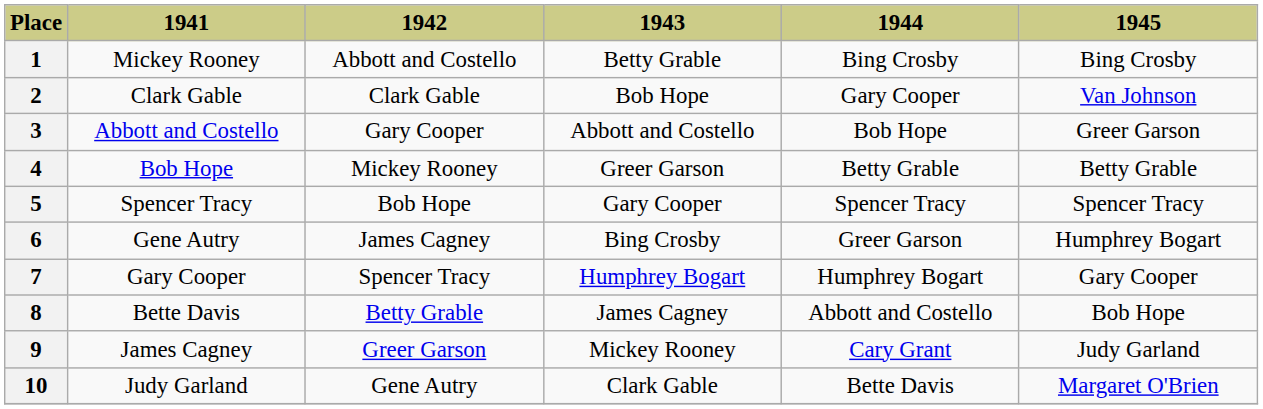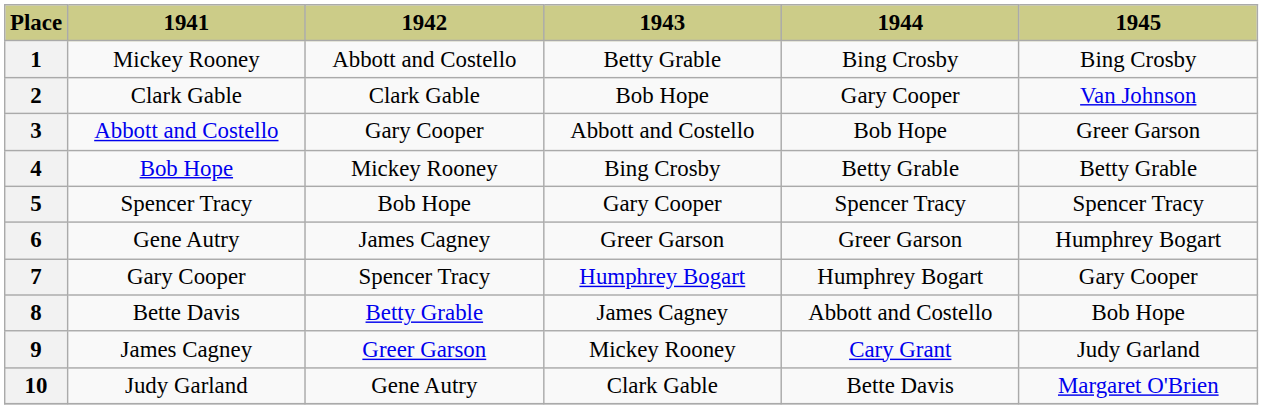 <table class="wikitable" style="text-align:center">
 <tr>
 <th scope="col" style="background:#CC8" width="5%">Place</th>
 <th scope="col" style="background:#CC8" width="19%">1941</th>
 <th scope="col" style="background:#CC8" width="19%">1942</th>
 <th scope="col" style="background:#CC8" width="19%">1943</th>
 <th scope="col" style="background:#CC8" width="19%">1944</th>
 <th scope="col" style="background:#CC8" width="19%">1945</th>
 </tr>
 <tr>
 <th scope="row">1</th>
 <td>Mickey Rooney</td>
 <td>Abbott and Costello</td>
 <td>Betty Grable</td>
 <td>Bing Crosby</td>
 <td>Bing Crosby</td>
 </tr>
 <tr>
 <th scope="row">2</th>
 <td>Clark Gable</td>
 <td>Clark Gable</td>
 <td>Bob Hope</td>
 <td>Gary Cooper</td>
 <td><a href='#'>Van Johnson</a></td>
 </tr>
 <tr>
 <th scope="row">3</th>
 <td><a href='#'>Abbott and Costello</a></td>
 <td>Gary Cooper</td>
 <td>Abbott and Costello</td>
 <td>Bob Hope</td>
 <td>Greer Garson</td>
 </tr>
 <tr>
 <th scope="row">4</th>
 <td><a href='#'>Bob Hope</a></td>
 <td>Mickey Rooney</td>
-<td>Greer Garson</td>
+<td>Bing Crosby</td>
 <td>Betty Grable</td>
 <td>Betty Grable</td>
 </tr>
 <tr>
 <th scope="row">5</th>
 <td>Spencer Tracy</td>
 <td>Bob Hope</td>
 <td>Gary Cooper</td>
 <td>Spencer Tracy</td>
 <td>Spencer Tracy</td>
 </tr>
 <tr>
 <th scope="row">6</th>
 <td>Gene Autry</td>
 <td>James Cagney</td>
-<td>Bing Crosby</td>
+<td>Greer Garson</td>
 <td>Greer Garson</td>
 <td>Humphrey Bogart</td>
 </tr>
 <tr>
 <th scope="row">7</th>
 <td>Gary Cooper</td>
 <td>Spencer Tracy</td>
 <td><a href='#'>Humphrey Bogart</a></td>
 <td>Humphrey Bogart</td>
 <td>Gary Cooper</td>
 </tr>
 <tr>
 <th scope="row">8</th>
 <td>Bette Davis</td>
 <td><a href='#'>Betty Grable</a></td>
 <td>James Cagney</td>
 <td>Abbott and Costello</td>
 <td>Bob Hope</td>
 </tr>
 <tr>
 <th scope="row">9</th>
 <td>James Cagney</td>
 <td><a href='#'>Greer Garson</a></td>
 <td>Mickey Rooney</td>
 <td><a href='#'>Cary Grant</a></td>
 <td>Judy Garland</td>
 </tr>
 <tr>
 <th scope="row">10</th>
 <td>Judy Garland</td>
 <td>Gene Autry</td>
 <td>Clark Gable</td>
 <td>Bette Davis</td>
 <td><a href='#'>Margaret O'Brien</a></td>
 </tr>
 <tr>
 </tr>
 </table>
